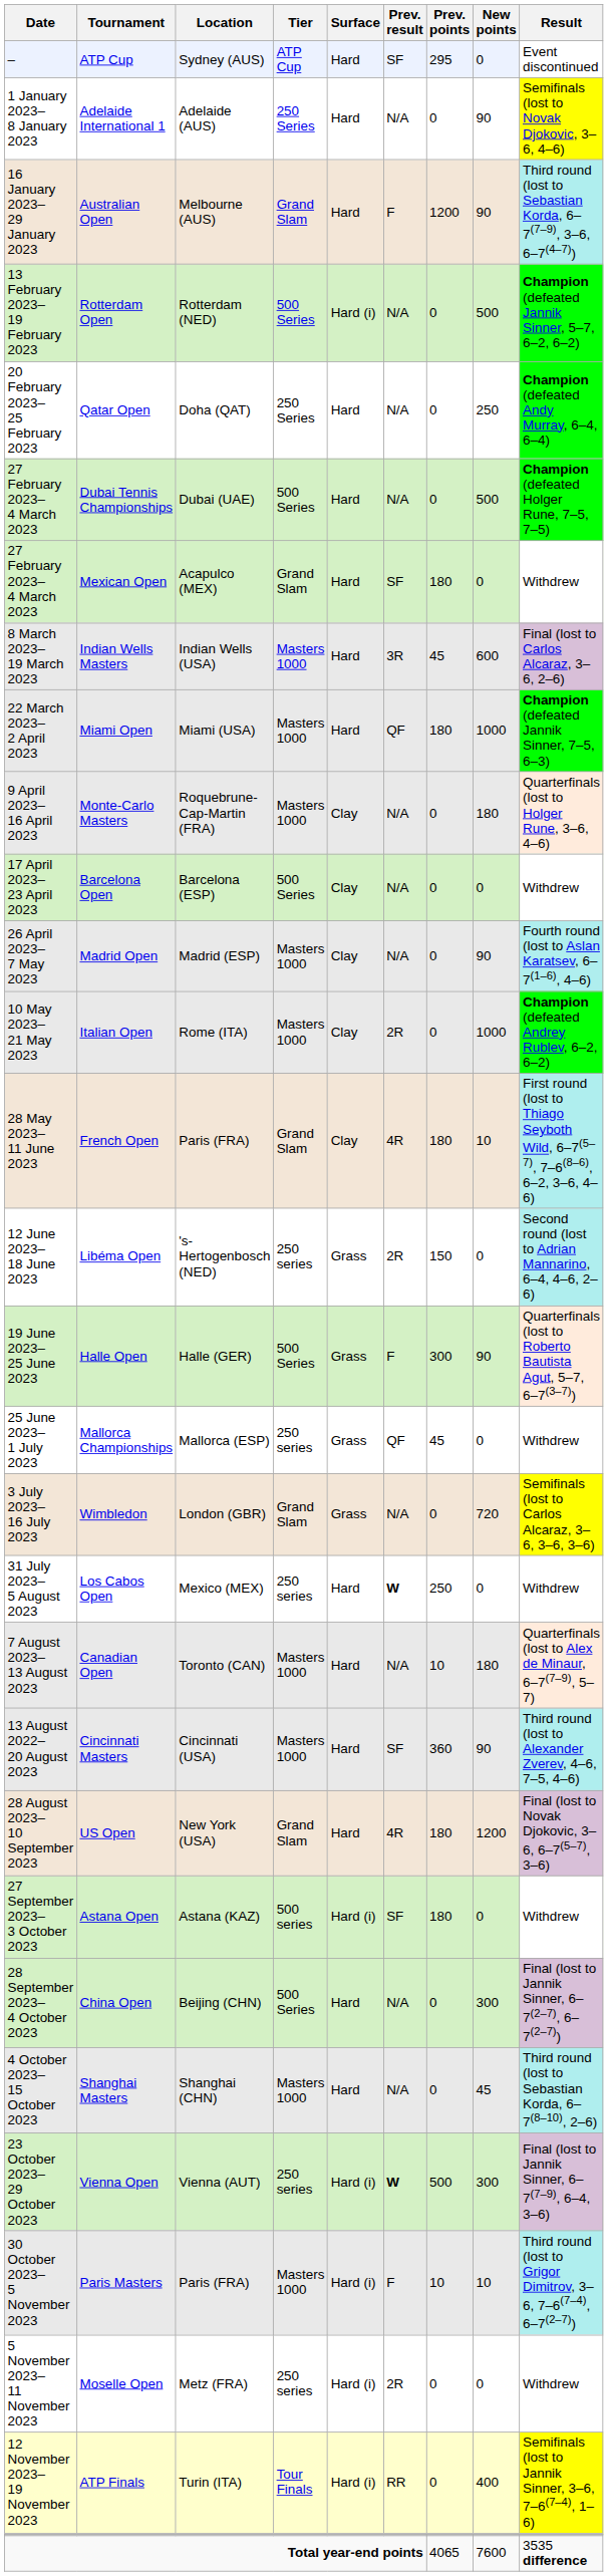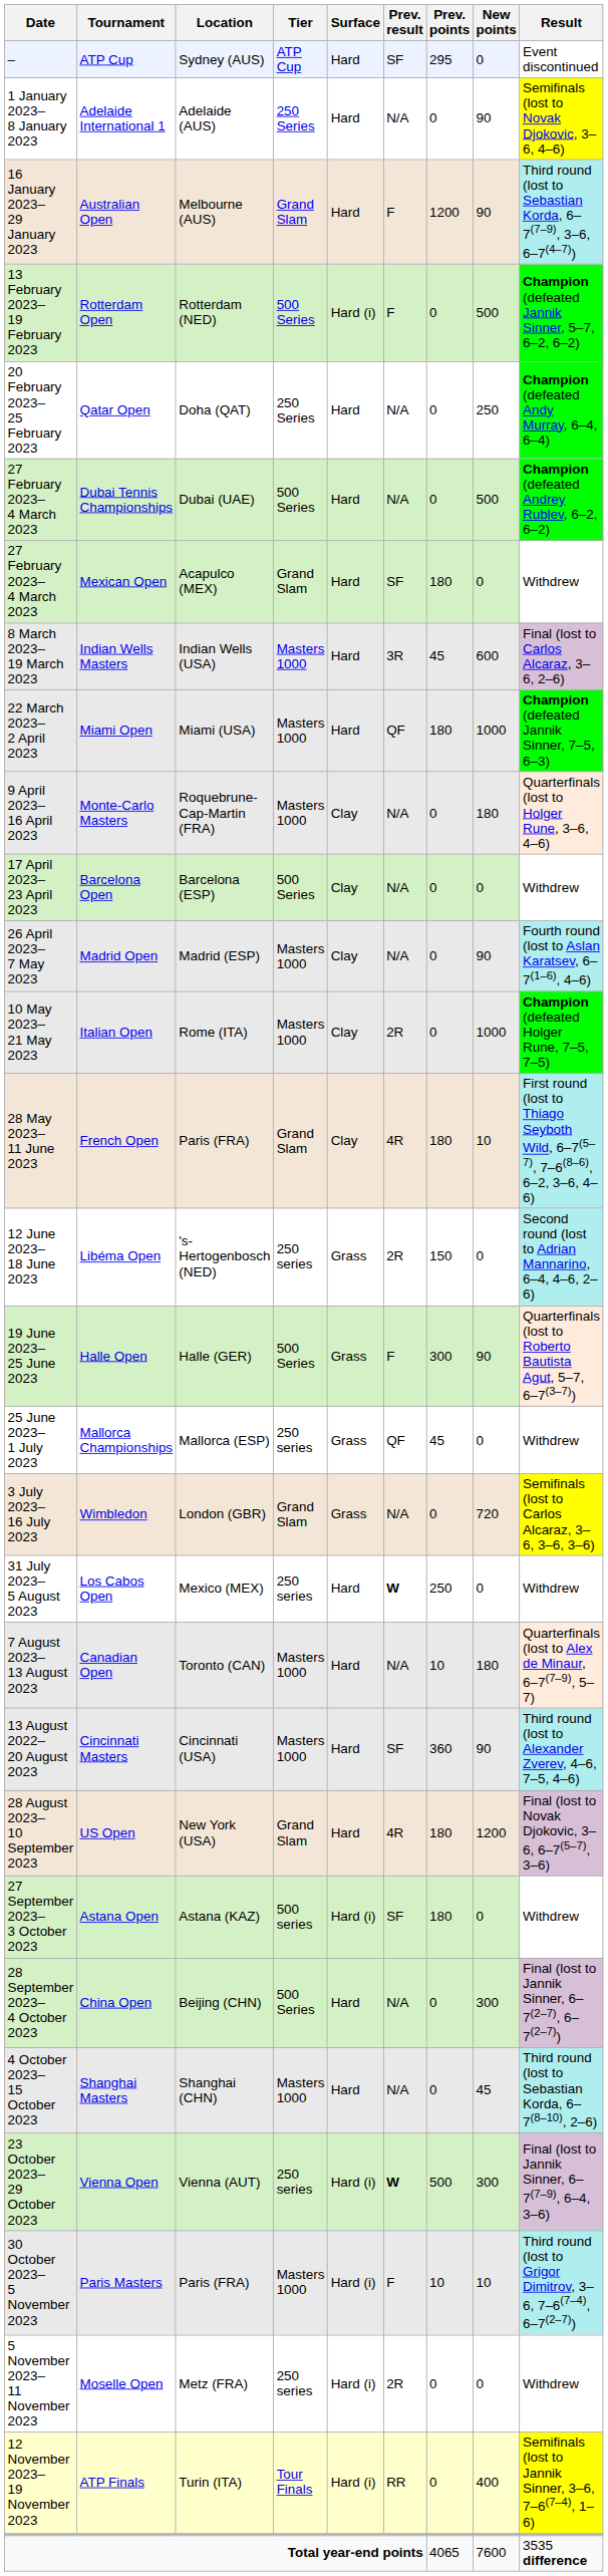 <table class="wikitable" style="text-align:left">
 <tr>
 <th style="width:150px">Date</th>
 <th>Tournament</th>
 <th>Location</th>
 <th>Tier</th>
 <th>Surface</th>
 <th>Prev.<br>result</th>
 <th>Prev.<br>points</th>
 <th>New<br>points</th>
 <th>Result</th>
 </tr>
 <tr style="background:#ECF2FF;">
 <td>–</td>
 <td><a href='#'>ATP Cup</a></td>
 <td>Sydney (AUS)</td>
 <td><a href='#'>ATP Cup</a></td>
 <td>Hard</td>
 <td>SF</td>
 <td>295</td>
 <td>0</td>
 <td style="background:white;">Event discontinued</td>
 </tr>
 <tr style="background:#FFFFFF;">
 <td>1 January 2023–<br>8 January 2023</td>
 <td><a href='#'>Adelaide International 1</a></td>
 <td>Adelaide (AUS)</td>
 <td><a href='#'>250 Series</a></td>
 <td>Hard</td>
 <td>N/A</td>
 <td>0</td>
 <td>90</td>
 <td style="background:yellow;">Semifinals (lost to <a href='#'>Novak Djokovic</a>, 3–6, 4–6)</td>
 </tr>
 <tr style="background:#F3E6D7;">
 <td>16 January 2023–<br>29 January 2023</td>
 <td><a href='#'>Australian Open</a></td>
 <td>Melbourne (AUS)</td>
 <td><a href='#'>Grand Slam</a></td>
 <td>Hard</td>
 <td>F</td>
 <td>1200</td>
 <td>90</td>
 <td style="background:#afeeee;">Third round (lost to <a href='#'>Sebastian Korda</a>, 6–7<sup>(7–9)</sup>, 3–6, 6–7<sup>(4–7)</sup>)</td>
 </tr>
 <tr style="background:#D4F1C5;">
 <td>13 February 2023–<br>19 February 2023</td>
 <td><a href='#'>Rotterdam Open</a></td>
 <td>Rotterdam (NED)</td>
 <td><a href='#'>500 Series</a></td>
 <td>Hard (i)</td>
-<td>N/A</td>
+<td>F</td>
 <td>0</td>
 <td>500</td>
 <td style="background:lime;"><strong>Champion</strong> (defeated <a href='#'>Jannik Sinner</a>, 5–7, 6–2, 6–2)</td>
 </tr>
 <tr style="background:#FFFFFF;">
 <td>20 February 2023–<br>25 February 2023</td>
 <td><a href='#'>Qatar Open</a></td>
 <td>Doha (QAT)</td>
 <td>250 Series</td>
 <td>Hard</td>
 <td>N/A</td>
 <td>0</td>
 <td>250</td>
 <td style="background:lime;"><strong>Champion</strong> (defeated <a href='#'>Andy Murray</a>, 6–4, 6–4)</td>
 </tr>
 <tr style="background:#D4F1C5;">
 <td>27 February 2023–<br>4 March 2023</td>
 <td><a href='#'>Dubai Tennis Championships</a></td>
 <td>Dubai (UAE)</td>
 <td>500 Series</td>
 <td>Hard</td>
 <td>N/A</td>
 <td>0</td>
 <td>500</td>
-<td style="background:lime;"><strong>Champion</strong> (defeated Holger Rune, 7–5, 7–5)</td>
+<td style="background:lime;"><strong>Champion</strong> (defeated <a href='#'>Andrey Rublev</a>, 6–2, 6–2)</td>
 </tr>
 <tr style="background:#D4F1C5;">
 <td>27 February 2023–<br>4 March 2023</td>
 <td><a href='#'>Mexican Open</a></td>
 <td>Acapulco (MEX)</td>
 <td>Grand Slam</td>
 <td>Hard</td>
 <td>SF</td>
 <td>180</td>
 <td>0</td>
 <td style="background:white;">Withdrew</td>
 </tr>
 <tr style="background:#E9E9E9;">
 <td>8 March 2023–<br>19 March 2023</td>
 <td><a href='#'>Indian Wells Masters</a></td>
 <td>Indian Wells (USA)</td>
 <td><a href='#'>Masters 1000</a></td>
 <td>Hard</td>
 <td>3R</td>
 <td>45</td>
 <td>600</td>
 <td style="background:thistle">Final (lost to <a href='#'>Carlos Alcaraz</a>, 3–6, 2–6)</td>
 </tr>
 <tr style="background:#E9E9E9;">
 <td>22 March 2023–<br>2 April 2023</td>
 <td><a href='#'>Miami Open</a></td>
 <td>Miami (USA)</td>
 <td>Masters 1000</td>
 <td>Hard</td>
 <td>QF</td>
 <td>180</td>
 <td>1000</td>
 <td style="background:lime;"><strong>Champion</strong> (defeated Jannik Sinner, 7–5, 6–3)</td>
 </tr>
 <tr style="background:#E9E9E9;">
 <td>9 April 2023–<br>16 April 2023</td>
 <td><a href='#'>Monte-Carlo Masters</a></td>
 <td>Roquebrune-Cap-Martin (FRA)</td>
 <td>Masters 1000</td>
 <td>Clay</td>
 <td>N/A</td>
 <td>0</td>
 <td>180</td>
 <td style="background:#ffebdc;">Quarterfinals (lost to <a href='#'>Holger Rune</a>, 3–6, 4–6)</td>
 </tr>
 <tr style="background:#D4F1C5;">
 <td>17 April 2023–<br>23 April 2023</td>
 <td><a href='#'>Barcelona Open</a></td>
 <td>Barcelona (ESP)</td>
 <td>500 Series</td>
 <td>Clay</td>
 <td>N/A</td>
 <td>0</td>
 <td>0</td>
 <td style="background:white;">Withdrew</td>
 </tr>
 <tr style="background:#E9E9E9;">
 <td>26 April 2023–<br>7 May 2023</td>
 <td><a href='#'>Madrid Open</a></td>
 <td>Madrid (ESP)</td>
 <td>Masters 1000</td>
 <td>Clay</td>
 <td>N/A</td>
 <td>0</td>
 <td>90</td>
 <td style="background:#afeeee;">Fourth round (lost to <a href='#'>Aslan Karatsev</a>, 6–7<sup>(1–6)</sup>, 4–6)</td>
 </tr>
 <tr style="background:#e9e9e9;">
 <td>10 May 2023–<br>21 May 2023</td>
 <td><a href='#'>Italian Open</a></td>
 <td>Rome (ITA)</td>
 <td>Masters 1000</td>
 <td>Clay</td>
 <td>2R</td>
 <td>0</td>
 <td>1000</td>
-<td style="background:lime;"><strong>Champion</strong> (defeated <a href='#'>Andrey Rublev</a>, 6–2, 6–2)</td>
+<td style="background:lime;"><strong>Champion</strong> (defeated Holger Rune, 7–5, 7–5)</td>
 </tr>
 <tr style="background:#F3E6D7;">
 <td>28 May 2023–<br>11 June 2023</td>
 <td><a href='#'>French Open</a></td>
 <td>Paris (FRA)</td>
 <td>Grand Slam</td>
 <td>Clay</td>
 <td>4R</td>
 <td>180</td>
 <td>10</td>
 <td style="background:#afeeee;">First round (lost to <a href='#'>Thiago Seyboth Wild</a>, 6–7<sup>(5–7)</sup>, 7–6<sup>(8–6)</sup>, 6–2, 3–6, 4–6)</td>
 </tr>
 <tr style="background:#FFFFFF;">
 <td>12 June 2023–<br>18 June 2023</td>
 <td><a href='#'>Libéma Open</a></td>
 <td>'s-Hertogenbosch (NED)</td>
 <td>250 series</td>
 <td>Grass</td>
 <td>2R</td>
 <td>150</td>
 <td>0</td>
 <td style="background:#afeeee;">Second round (lost to <a href='#'>Adrian Mannarino</a>, 6–4, 4–6, 2–6)</td>
 </tr>
 <tr style="background:#D4F1C5;">
 <td>19 June 2023–<br>25 June 2023</td>
 <td><a href='#'>Halle Open</a></td>
 <td>Halle (GER)</td>
 <td>500 Series</td>
 <td>Grass</td>
 <td>F</td>
 <td>300</td>
 <td>90</td>
 <td style="background:#ffebdc;">Quarterfinals (lost to <a href='#'>Roberto Bautista Agut</a>, 5–7, 6–7<sup>(3–7)</sup>)</td>
 </tr>
 <tr style="background:#FFFFFF;">
 <td>25 June 2023–<br>1 July 2023</td>
 <td><a href='#'>Mallorca Championships</a></td>
 <td>Mallorca (ESP)</td>
 <td>250 series</td>
 <td>Grass</td>
 <td>QF</td>
 <td>45</td>
 <td>0</td>
 <td style="background:white;">Withdrew</td>
 </tr>
 <tr style="background:#F3E6D7;">
 <td>3 July 2023–<br>16 July 2023</td>
 <td><a href='#'>Wimbledon</a></td>
 <td>London (GBR)</td>
 <td>Grand Slam</td>
 <td>Grass</td>
 <td>N/A</td>
 <td>0</td>
 <td>720</td>
 <td style="background:yellow;">Semifinals (lost to Carlos Alcaraz, 3–6, 3–6, 3–6)</td>
 </tr>
 <tr style="background:#FFFFFF;">
 <td>31 July 2023–<br>5 August 2023</td>
 <td><a href='#'>Los Cabos Open</a></td>
 <td>Mexico (MEX)</td>
 <td>250 series</td>
 <td>Hard</td>
 <td><strong>W</strong></td>
 <td>250</td>
 <td>0</td>
 <td style="background:white;">Withdrew</td>
 </tr>
 <tr style="background:#E9E9E9;">
 <td>7 August 2023–<br>13 August 2023</td>
 <td><a href='#'>Canadian Open</a></td>
 <td>Toronto (CAN)</td>
 <td>Masters 1000</td>
 <td>Hard</td>
 <td>N/A</td>
 <td>10</td>
 <td>180</td>
 <td style="background:#ffebdc;">Quarterfinals (lost to <a href='#'>Alex de Minaur</a>, 6–7<sup>(7–9)</sup>, 5–7)</td>
 </tr>
 <tr style="background:#E9E9E9;">
 <td>13 August 2022–<br>20 August 2023</td>
 <td><a href='#'>Cincinnati Masters</a></td>
 <td>Cincinnati (USA)</td>
 <td>Masters 1000</td>
 <td>Hard</td>
 <td>SF</td>
 <td>360</td>
 <td>90</td>
 <td style="background:#afeeee;">Third round (lost to <a href='#'>Alexander Zverev</a>, 4–6, 7–5, 4–6)</td>
 </tr>
 <tr style="background:#F3E6D7;">
 <td>28 August 2023–<br>10 September 2023</td>
 <td><a href='#'>US Open</a></td>
 <td>New York (USA)</td>
 <td>Grand Slam</td>
 <td>Hard</td>
 <td>4R</td>
 <td>180</td>
 <td>1200</td>
 <td style="background:thistle;">Final (lost to Novak Djokovic, 3–6, 6–7<sup>(5–7)</sup>, 3–6)</td>
 </tr>
 <tr style="background:#D4F1C5;">
 <td>27 September 2023–<br>3 October 2023</td>
 <td><a href='#'>Astana Open</a></td>
 <td>Astana (KAZ)</td>
 <td>500 series</td>
 <td>Hard (i)</td>
 <td>SF</td>
 <td>180</td>
 <td>0</td>
 <td style="background:white;">Withdrew</td>
 </tr>
 <tr style="background:#D4F1C5;">
 <td>28 September 2023–<br>4 October 2023</td>
 <td><a href='#'>China Open</a></td>
 <td>Beijing (CHN)</td>
 <td>500 Series</td>
 <td>Hard</td>
 <td>N/A</td>
 <td>0</td>
 <td>300</td>
 <td style="background:thistle">Final (lost to Jannik Sinner, 6–7<sup>(2–7)</sup>, 6–7<sup>(2–7)</sup>)</td>
 </tr>
 <tr style="background:#E9E9E9;">
 <td>4 October 2023–<br>15 October 2023</td>
 <td><a href='#'>Shanghai Masters</a></td>
 <td>Shanghai (CHN)</td>
 <td>Masters 1000</td>
 <td>Hard</td>
 <td>N/A</td>
 <td>0</td>
 <td>45</td>
 <td style="background:#afeeee;">Third round (lost to Sebastian Korda, 6–7<sup>(8–10)</sup>, 2–6)</td>
 </tr>
 <tr style="background:#D4F1C5;">
 <td>23 October 2023–<br>29 October 2023</td>
 <td><a href='#'>Vienna Open</a></td>
 <td>Vienna (AUT)</td>
 <td>250 series</td>
 <td>Hard (i)</td>
 <td><strong>W</strong></td>
 <td>500</td>
 <td>300</td>
 <td style="background:thistle">Final (lost to Jannik Sinner, 6–7<sup>(7–9)</sup>, 6–4, 3–6)</td>
 </tr>
 <tr style="background:#e9e9e9;">
 <td>30 October 2023–<br>5 November 2023</td>
 <td><a href='#'>Paris Masters</a></td>
 <td>Paris (FRA)</td>
 <td>Masters 1000</td>
 <td>Hard (i)</td>
 <td>F</td>
 <td>10</td>
 <td>10</td>
 <td style="background:#afeeee;">Third round (lost to <a href='#'>Grigor Dimitrov</a>, 3–6, 7–6<sup>(7–4)</sup>, 6–7<sup>(2–7)</sup>)</td>
 </tr>
 <tr style="background:#FFFFFF;">
 <td>5 November 2023–<br>11 November 2023</td>
 <td><a href='#'>Moselle Open</a></td>
 <td>Metz (FRA)</td>
 <td>250 series</td>
 <td>Hard (i)</td>
 <td>2R</td>
 <td>0</td>
 <td>0</td>
 <td style="background:white;">Withdrew</td>
 </tr>
 <tr style="background:#ffc;">
 <td>12 November 2023–<br>19 November 2023</td>
 <td><a href='#'>ATP Finals</a></td>
 <td>Turin (ITA)</td>
 <td><a href='#'>Tour Finals</a></td>
 <td>Hard (i)</td>
 <td>RR</td>
 <td>0</td>
 <td>400</td>
 <td style="background:yellow;">Semifinals (lost to Jannik Sinner, 3–6, 7–6<sup>(7–4)</sup>, 1–6)</td>
 </tr>
 <tr style="border-top:4px solid silver;">
 </tr>
 <tr>
 <td colspan=6 align=right><strong>Total year-end points</strong></td>
 <td>4065</td>
 <td>7600</td>
 <td> 3535 <strong>difference</strong></td>
 </tr>
 </table>
